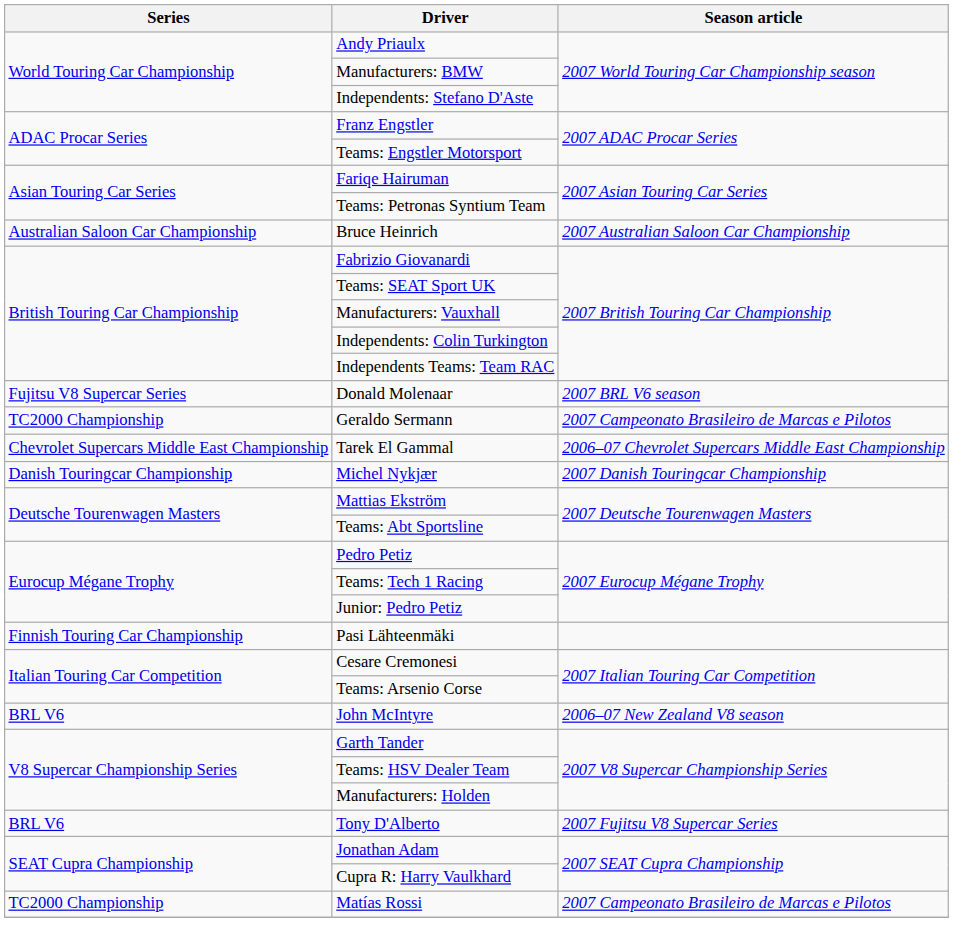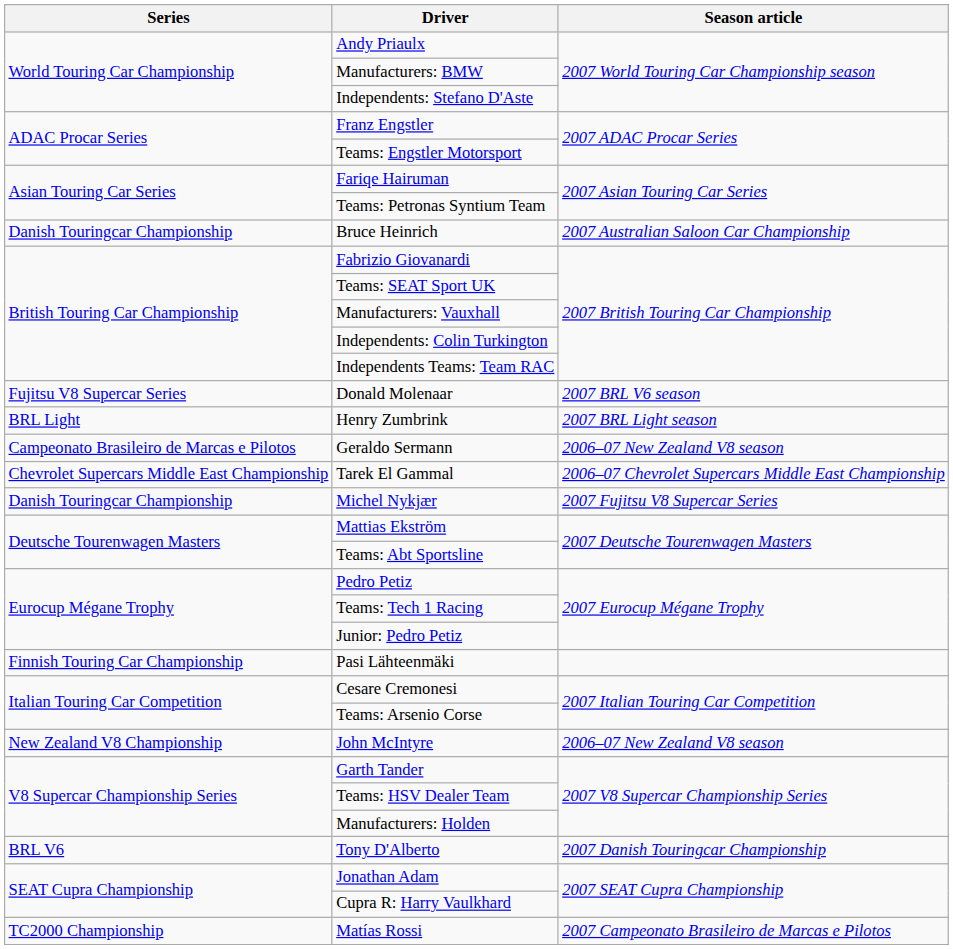 <table class="wikitable" style="font-size: 87%;">
 <tr>
 <th>Series</th>
 <th>Driver</th>
 <th>Season article</th>
 </tr>
 <tr>
 <td rowspan=3><a href='#'>World Touring Car Championship</a></td>
 <td> <a href='#'>Andy Priaulx</a></td>
 <td rowspan=3><em><a href='#'>2007 World Touring Car Championship season</a></em></td>
 </tr>
 <tr>
 <td>Manufacturers:  <a href='#'>BMW</a></td>
 </tr>
 <tr>
 <td>Independents:  <a href='#'>Stefano D'Aste</a></td>
 </tr>
 <tr>
 <td rowspan=2><a href='#'>ADAC Procar Series</a></td>
 <td> <a href='#'>Franz Engstler</a></td>
 <td rowspan=2><em><a href='#'>2007 ADAC Procar Series</a></em></td>
 </tr>
 <tr>
 <td>Teams:  <a href='#'>Engstler Motorsport</a></td>
 </tr>
 <tr>
 <td rowspan=2><a href='#'>Asian Touring Car Series</a></td>
 <td> <a href='#'>Fariqe Hairuman</a></td>
 <td rowspan=2><em><a href='#'>2007 Asian Touring Car Series</a></em></td>
 </tr>
 <tr>
 <td>Teams:  Petronas Syntium Team</td>
 </tr>
 <tr>
-<td><a href='#'>Australian Saloon Car Championship</a></td>
+<td><a href='#'>Danish Touringcar Championship</a></td>
 <td> Bruce Heinrich</td>
 <td><em><a href='#'>2007 Australian Saloon Car Championship</a></em></td>
 </tr>
 <tr>
 <td rowspan=5><a href='#'>British Touring Car Championship</a></td>
 <td> <a href='#'>Fabrizio Giovanardi</a></td>
 <td rowspan=5><em><a href='#'>2007 British Touring Car Championship</a></em></td>
 </tr>
 <tr>
 <td>Teams:  <a href='#'>SEAT Sport UK</a></td>
 </tr>
 <tr>
 <td>Manufacturers:  <a href='#'>Vauxhall</a></td>
 </tr>
 <tr>
 <td>Independents:  <a href='#'>Colin Turkington</a></td>
 </tr>
 <tr>
 <td>Independents Teams:  <a href='#'>Team RAC</a></td>
 </tr>
 <tr>
 <td><a href='#'>Fujitsu V8 Supercar Series</a></td>
 <td> Donald Molenaar</td>
 <td><em><a href='#'>2007 BRL V6 season</a></em></td>
 </tr>
 <tr>
-<td><a href='#'>TC2000 Championship</a></td>
+<td><a href='#'>BRL Light</a></td>
+<td> Henry Zumbrink</td>
+<td><em><a href='#'>2007 BRL Light season</a></em></td>
+</tr>
+<tr>
+<td><a href='#'>Campeonato Brasileiro de Marcas e Pilotos</a></td>
 <td> Geraldo Sermann</td>
-<td><em><a href='#'>2007 Campeonato Brasileiro de Marcas e Pilotos</a></em></td>
+<td><em><a href='#'>2006–07 New Zealand V8 season</a></em></td>
 </tr>
 <tr>
 <td><a href='#'>Chevrolet Supercars Middle East Championship</a></td>
 <td> Tarek El Gammal</td>
 <td><em><a href='#'>2006–07 Chevrolet Supercars Middle East Championship</a></em></td>
 </tr>
 <tr>
 <td><a href='#'>Danish Touringcar Championship</a></td>
 <td> <a href='#'>Michel Nykjær</a></td>
-<td><em><a href='#'>2007 Danish Touringcar Championship</a></em></td>
+<td><em><a href='#'>2007 Fujitsu V8 Supercar Series</a></em></td>
 </tr>
 <tr>
 <td rowspan=2><a href='#'>Deutsche Tourenwagen Masters</a></td>
 <td> <a href='#'>Mattias Ekström</a></td>
 <td rowspan=2><em><a href='#'>2007 Deutsche Tourenwagen Masters</a></em></td>
 </tr>
 <tr>
 <td>Teams:  <a href='#'>Abt Sportsline</a></td>
 </tr>
 <tr>
 <td rowspan=3><a href='#'>Eurocup Mégane Trophy</a></td>
 <td> <a href='#'>Pedro Petiz</a></td>
 <td rowspan=3><em><a href='#'>2007 Eurocup Mégane Trophy</a></em></td>
 </tr>
 <tr>
 <td>Teams:  <a href='#'>Tech 1 Racing</a></td>
 </tr>
 <tr>
 <td>Junior:  <a href='#'>Pedro Petiz</a></td>
 </tr>
 <tr>
 <td><a href='#'>Finnish Touring Car Championship</a></td>
 <td> Pasi Lähteenmäki</td>
 <td></td>
 </tr>
 <tr>
 <td rowspan=2><a href='#'>Italian Touring Car Competition</a></td>
 <td> Cesare Cremonesi</td>
 <td rowspan=2><em><a href='#'>2007 Italian Touring Car Competition</a></em></td>
 </tr>
 <tr>
 <td>Teams:  Arsenio Corse</td>
 </tr>
 <tr>
-<td><a href='#'>BRL V6</a></td>
+<td><a href='#'>New Zealand V8 Championship</a></td>
 <td> <a href='#'>John McIntyre</a></td>
 <td><em><a href='#'>2006–07 New Zealand V8 season</a></em></td>
 </tr>
 <tr>
 <td rowspan=3><a href='#'>V8 Supercar Championship Series</a></td>
 <td> <a href='#'>Garth Tander</a></td>
 <td rowspan=3><em><a href='#'>2007 V8 Supercar Championship Series</a></em></td>
 </tr>
 <tr>
 <td>Teams:  <a href='#'>HSV Dealer Team</a></td>
 </tr>
 <tr>
 <td>Manufacturers:  <a href='#'>Holden</a></td>
 </tr>
 <tr>
 <td><a href='#'>BRL V6</a></td>
 <td> <a href='#'>Tony D'Alberto</a></td>
-<td><em><a href='#'>2007 Fujitsu V8 Supercar Series</a></em></td>
+<td><em><a href='#'>2007 Danish Touringcar Championship</a></em></td>
 </tr>
 <tr>
 <td rowspan=2><a href='#'>SEAT Cupra Championship</a></td>
 <td> <a href='#'>Jonathan Adam</a></td>
 <td rowspan=2><em><a href='#'>2007 SEAT Cupra Championship</a></em></td>
 </tr>
 <tr>
 <td>Cupra R:  <a href='#'>Harry Vaulkhard</a></td>
 </tr>
 <tr>
 <td><a href='#'>TC2000 Championship</a></td>
 <td> <a href='#'>Matías Rossi</a></td>
 <td><em><a href='#'>2007 Campeonato Brasileiro de Marcas e Pilotos</a></em></td>
 </tr>
 <tr>
 </tr>
 </table>
